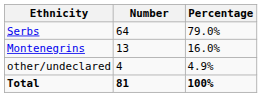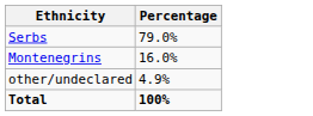 <table class="wikitable">
 <tr>
 <th width="100px">Ethnicity</th>
-<th width="80px">Number</th>
 <th width="80px">Percentage</th>
 </tr>
 <tr>
 <td><a href='#'>Serbs</a></td>
-<td>64</td>
 <td>79.0%</td>
 </tr>
 <tr>
 <td><a href='#'>Montenegrins</a></td>
-<td>13</td>
 <td>16.0%</td>
 </tr>
 <tr>
 <td>other/undeclared</td>
-<td>4</td>
 <td>4.9%</td>
 </tr>
 <tr>
 <td><strong>Total</strong></td>
-<td><strong>81</strong></td>
 <td><strong>100%</strong></td>
 </tr>
 </table>
